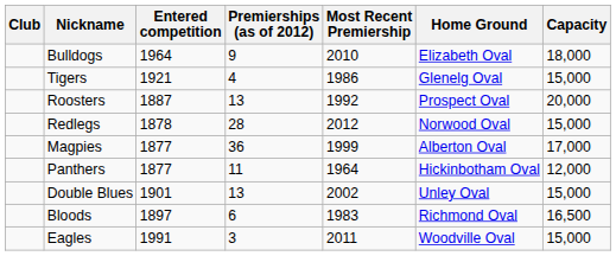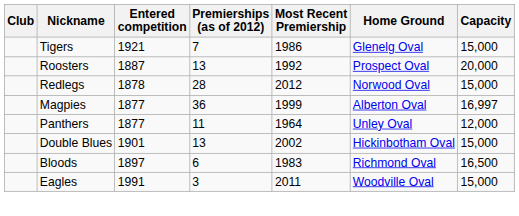 <table class="wikitable">
 <tr>
 <th>Club</th>
 <th>Nickname</th>
 <th>Entered<br>competition</th>
 <th>Premierships<br>(as of 2012)</th>
 <th>Most Recent<br>Premiership</th>
 <th>Home Ground</th>
 <th>Capacity</th>
 </tr>
 <tr>
 <td></td>
-<td>Bulldogs</td>
-<td>1964</td>
-<td>9</td>
-<td>2010</td>
-<td><a href='#'>Elizabeth Oval</a></td>
-<td>18,000</td>
-</tr>
-<tr>
-<td></td>
 <td>Tigers</td>
 <td>1921</td>
-<td>4</td>
+<td>7</td>
 <td>1986</td>
 <td><a href='#'>Glenelg Oval</a></td>
 <td>15,000</td>
 </tr>
 <tr>
 <td></td>
 <td>Roosters</td>
 <td>1887</td>
 <td>13</td>
 <td>1992</td>
 <td><a href='#'>Prospect Oval</a></td>
 <td>20,000</td>
 </tr>
 <tr>
 <td></td>
 <td>Redlegs</td>
 <td>1878</td>
 <td>28</td>
 <td>2012</td>
 <td><a href='#'>Norwood Oval</a></td>
 <td>15,000</td>
 </tr>
 <tr>
 <td></td>
 <td>Magpies</td>
 <td>1877</td>
 <td>36</td>
 <td>1999</td>
 <td><a href='#'>Alberton Oval</a></td>
-<td>17,000</td>
+<td>16,997</td>
 </tr>
 <tr>
 <td></td>
 <td>Panthers</td>
 <td>1877</td>
 <td>11</td>
 <td>1964</td>
-<td><a href='#'>Hickinbotham Oval</a></td>
+<td><a href='#'>Unley Oval</a></td>
 <td>12,000</td>
 </tr>
 <tr>
 <td></td>
 <td>Double Blues</td>
 <td>1901</td>
 <td>13</td>
 <td>2002</td>
-<td><a href='#'>Unley Oval</a></td>
+<td><a href='#'>Hickinbotham Oval</a></td>
 <td>15,000</td>
 </tr>
 <tr>
 <td></td>
 <td>Bloods</td>
 <td>1897</td>
 <td>6</td>
 <td>1983</td>
 <td><a href='#'>Richmond Oval</a></td>
 <td>16,500</td>
 </tr>
 <tr>
 <td></td>
 <td>Eagles</td>
 <td>1991</td>
 <td>3</td>
 <td>2011</td>
 <td><a href='#'>Woodville Oval</a></td>
 <td>15,000</td>
 </tr>
 </table>
